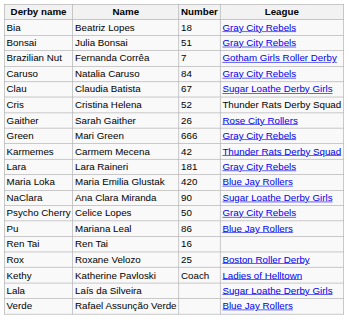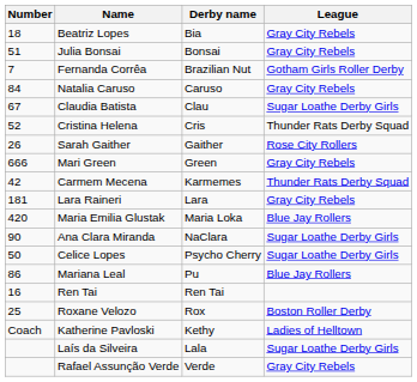 <table class="wikitable sortable">
 <tr>
+<th>Number</th>
+<th>Name</th>
 <th>Derby name</th>
-<th>Name</th>
-<th>Number</th>
 <th>League</th>
 </tr>
 <tr>
+<td>18</td>
+<td>Beatriz Lopes</td>
 <td>Bia</td>
-<td>Beatriz Lopes</td>
-<td>18</td>
 <td><a href='#'>Gray City Rebels</a></td>
 </tr>
 <tr>
+<td>51</td>
+<td>Julia Bonsai</td>
 <td>Bonsai</td>
-<td>Julia Bonsai</td>
-<td>51</td>
 <td><a href='#'>Gray City Rebels</a></td>
 </tr>
 <tr>
+<td>7</td>
+<td>Fernanda Corrêa</td>
 <td>Brazilian Nut</td>
-<td>Fernanda Corrêa</td>
-<td>7</td>
 <td><a href='#'>Gotham Girls Roller Derby</a></td>
 </tr>
 <tr>
+<td>84</td>
+<td>Natalia Caruso</td>
 <td>Caruso</td>
-<td>Natalia Caruso</td>
-<td>84</td>
 <td><a href='#'>Gray City Rebels</a></td>
 </tr>
 <tr>
+<td>67</td>
+<td>Claudia Batista</td>
 <td>Clau</td>
-<td>Claudia Batista</td>
-<td>67</td>
 <td><a href='#'>Sugar Loathe Derby Girls</a></td>
 </tr>
 <tr>
+<td>52</td>
+<td>Cristina Helena</td>
 <td>Cris</td>
-<td>Cristina Helena</td>
-<td>52</td>
 <td>Thunder Rats Derby Squad</td>
 </tr>
 <tr>
+<td>26</td>
+<td>Sarah Gaither</td>
 <td>Gaither</td>
-<td>Sarah Gaither</td>
-<td>26</td>
 <td><a href='#'>Rose City Rollers</a></td>
 </tr>
 <tr>
+<td>666</td>
+<td>Mari Green</td>
 <td>Green</td>
-<td>Mari Green</td>
-<td>666</td>
 <td><a href='#'>Gray City Rebels</a></td>
 </tr>
 <tr>
+<td>42</td>
+<td>Carmem Mecena</td>
 <td>Karmemes</td>
-<td>Carmem Mecena</td>
-<td>42</td>
 <td><a href='#'>Thunder Rats Derby Squad</a></td>
 </tr>
 <tr>
+<td>181</td>
+<td>Lara Raineri</td>
 <td>Lara</td>
-<td>Lara Raineri</td>
-<td>181</td>
 <td><a href='#'>Gray City Rebels</a></td>
 </tr>
 <tr>
+<td>420</td>
+<td>Maria Emilia Glustak</td>
 <td>Maria Loka</td>
-<td>Maria Emilia Glustak</td>
-<td>420</td>
 <td><a href='#'>Blue Jay Rollers</a></td>
 </tr>
 <tr>
+<td>90</td>
+<td>Ana Clara Miranda</td>
 <td>NaClara</td>
-<td>Ana Clara Miranda</td>
-<td>90</td>
 <td><a href='#'>Sugar Loathe Derby Girls</a></td>
 </tr>
 <tr>
+<td>50</td>
+<td>Celice Lopes</td>
 <td>Psycho Cherry</td>
-<td>Celice Lopes</td>
-<td>50</td>
-<td><a href='#'>Gray City Rebels</a></td>
+<td><a href='#'>Sugar Loathe Derby Girls</a></td>
 </tr>
 <tr>
+<td>86</td>
+<td>Mariana Leal</td>
 <td>Pu</td>
-<td>Mariana Leal</td>
-<td>86</td>
 <td><a href='#'>Blue Jay Rollers</a></td>
 </tr>
 <tr>
+<td>16</td>
 <td>Ren Tai</td>
 <td>Ren Tai</td>
-<td>16</td>
 <td></td>
 </tr>
 <tr>
+<td>25</td>
+<td>Roxane Velozo</td>
 <td>Rox</td>
-<td>Roxane Velozo</td>
-<td>25</td>
 <td><a href='#'>Boston Roller Derby</a></td>
 </tr>
 <tr>
+<td>Coach</td>
+<td>Katherine Pavloski</td>
 <td>Kethy</td>
-<td>Katherine Pavloski</td>
-<td>Coach</td>
 <td><a href='#'>Ladies of Helltown</a></td>
 </tr>
 <tr>
+<td></td>
+<td>Laís da Silveira</td>
 <td>Lala</td>
-<td>Laís da Silveira</td>
-<td></td>
 <td><a href='#'>Sugar Loathe Derby Girls</a></td>
 </tr>
 <tr>
+<td></td>
+<td>Rafael Assunção Verde</td>
 <td>Verde</td>
-<td>Rafael Assunção Verde</td>
-<td></td>
-<td><a href='#'>Blue Jay Rollers</a></td>
+<td><a href='#'>Gray City Rebels</a></td>
 </tr>
 </table>
